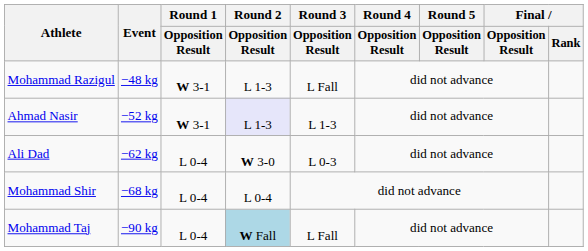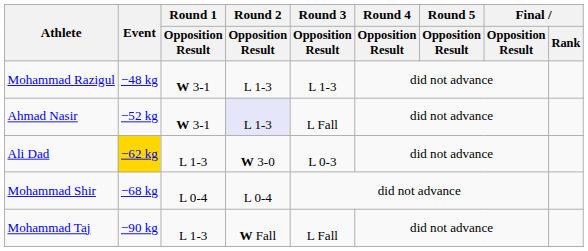 <table class="wikitable" style="font-size:90%">
 <tr>
 <th rowspan="2">Athlete</th>
 <th rowspan="2">Event</th>
 <th>Round 1</th>
 <th>Round 2</th>
 <th>Round 3</th>
 <th>Round 4</th>
 <th>Round 5</th>
 <th colspan=2>Final / </th>
 </tr>
 <tr style="font-size: 95%">
 <th>Opposition<br>Result</th>
 <th>Opposition<br>Result</th>
 <th>Opposition<br>Result</th>
 <th>Opposition<br>Result</th>
 <th>Opposition<br>Result</th>
 <th>Opposition<br>Result</th>
 <th>Rank</th>
 </tr>
 <tr align=center>
 <td align=left><a href='#'>Mohammad Razigul</a></td>
 <td align=left><a href='#'>−48 kg</a></td>
 <td><br> <strong>W</strong> 3-1</td>
 <td><br> L 1-3</td>
-<td><br> L Fall</td>
+<td><br> L 1-3</td>
 <td colspan=3>did not advance</td>
 <td></td>
 </tr>
 <tr align=center>
 <td align=left><a href='#'>Ahmad Nasir</a></td>
 <td align=left><a href='#'>−52 kg</a></td>
 <td><br> <strong>W</strong> 3-1</td>
 <td style="background: lavender;"><br> L 1-3</td>
-<td><br> L 1-3</td>
+<td><br> L Fall</td>
 <td colspan=3>did not advance</td>
 <td></td>
 </tr>
 <tr align=center>
 <td align=left><a href='#'>Ali Dad</a></td>
-<td align=left><a href='#'>−62 kg</a></td>
-<td><br> L 0-4</td>
+<td align=left style="background: gold;"><a href='#'>−62 kg</a></td>
+<td><br> L 1-3</td>
 <td><br> <strong>W</strong> 3-0</td>
 <td><br> L 0-3</td>
 <td colspan=3>did not advance</td>
 <td></td>
 </tr>
 <tr align=center>
 <td align=left><a href='#'>Mohammad Shir</a></td>
 <td align=left><a href='#'>−68 kg</a></td>
 <td><br> L 0-4</td>
 <td><br> L 0-4</td>
 <td colspan=4>did not advance</td>
 <td></td>
 </tr>
 <tr align=center>
 <td align=left><a href='#'>Mohammad Taj</a></td>
 <td align=left><a href='#'>−90 kg</a></td>
-<td><br> L 0-4</td>
-<td style="background: lightblue;"><br> <strong>W</strong> Fall</td>
+<td><br> L 1-3</td>
+<td><br> <strong>W</strong> Fall</td>
 <td><br> L Fall</td>
 <td colspan=3>did not advance</td>
 <td></td>
 </tr>
 </table>
